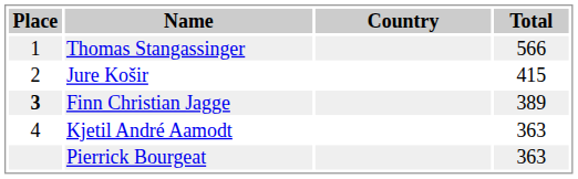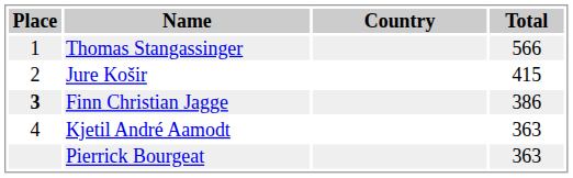 <table border="0" style="border: 1px solid #999; background-color:#FFFFFF; text-align:center; font-size:86%; line-height:15px;">
 <tr align="center" bgcolor="#CCCCCC">
 <th width=35>Place</th>
 <th width=170>Name</th>
 <th width=120>Country</th>
 <th width=50>Total</th>
 </tr>
 <tr bgcolor="#EFEFEF">
 <td>1</td>
 <td align="left"><a href='#'>Thomas Stangassinger</a></td>
 <td align="left"></td>
 <td>566</td>
 </tr>
 <tr>
 <td>2</td>
 <td align="left"><a href='#'>Jure Košir</a></td>
 <td align="left"></td>
 <td>415</td>
 </tr>
 <tr bgcolor="#EFEFEF">
 <td><strong>3</strong></td>
 <td align="left"><a href='#'>Finn Christian Jagge</a></td>
 <td align="left"></td>
-<td>389</td>
+<td>386</td>
 </tr>
 <tr>
 <td>4</td>
 <td align="left"><a href='#'>Kjetil André Aamodt</a></td>
 <td align="left"></td>
 <td>363</td>
 </tr>
 <tr bgcolor="#EFEFEF">
 <td></td>
 <td align="left"><a href='#'>Pierrick Bourgeat</a></td>
 <td align="left"></td>
 <td>363</td>
 </tr>
 </table>
